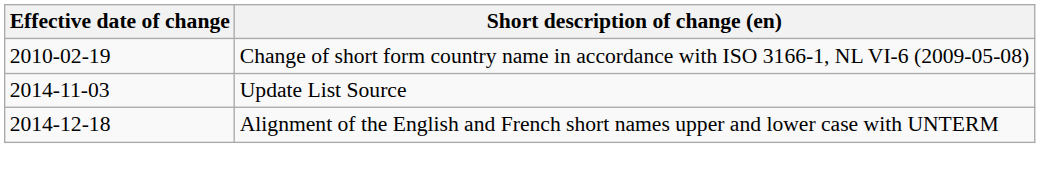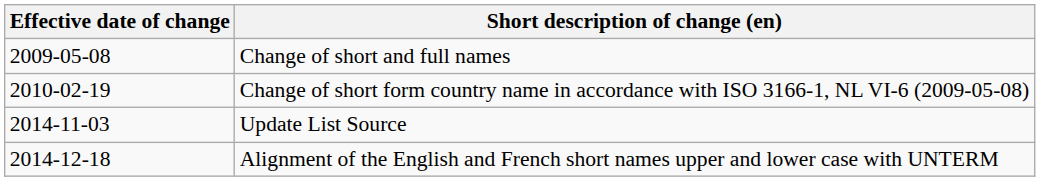 <table class="wikitable">
 <tr>
 <th>Effective date of change</th>
 <th>Short description of change (en)</th>
+</tr>
+<tr>
+<td>2009-05-08</td>
+<td>Change of short and full names</td>
 </tr>
 <tr>
 <td>2010-02-19</td>
 <td>Change of short form country name in accordance with ISO 3166-1, NL VI-6 (2009-05-08)</td>
 </tr>
 <tr>
 <td>2014-11-03</td>
 <td>Update List Source</td>
 </tr>
 <tr>
 <td>2014-12-18</td>
 <td>Alignment of the English and French short names upper and lower case with UNTERM</td>
 </tr>
 </table>
